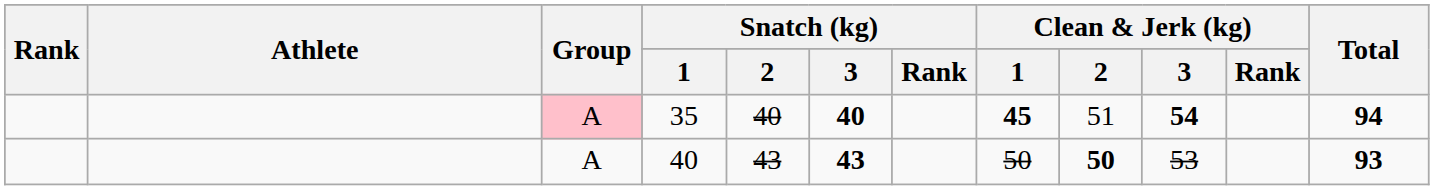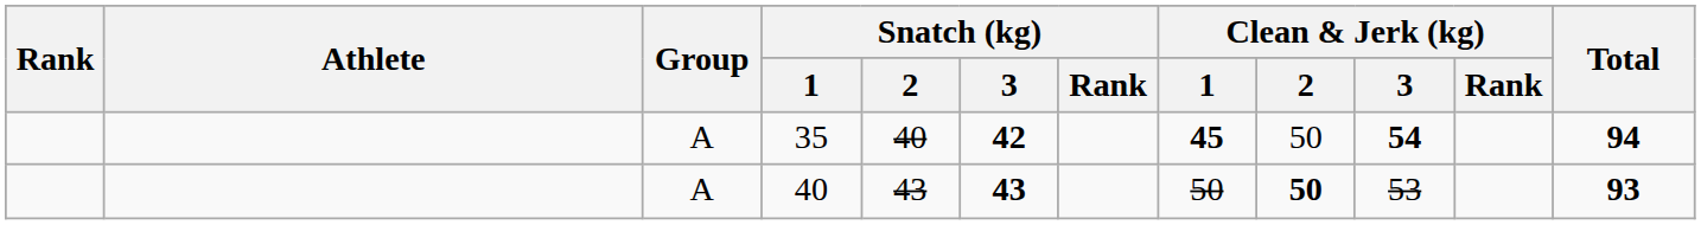 <table class = "wikitable" style="text-align:center;">
 <tr>
 <th rowspan=2 width=40>Rank</th>
 <th rowspan=2 width=250>Athlete</th>
 <th rowspan=2 width=50>Group</th>
 <th colspan=4>Snatch (kg)</th>
 <th colspan=4>Clean & Jerk (kg)</th>
 <th rowspan=2 width=60>Total</th>
 </tr>
 <tr>
 <th width=40>1</th>
 <th width=40>2</th>
 <th width=40>3</th>
 <th width=40>Rank</th>
 <th width=40>1</th>
 <th width=40>2</th>
 <th width=40>3</th>
 <th width=40>Rank</th>
 </tr>
 <tr>
 <td></td>
 <td align=left></td>
-<td style="background: pink;">A</td>
+<td>A</td>
 <td>35</td>
 <td><s>40</s></td>
-<td><strong>40</strong></td>
+<td><strong>42</strong></td>
 <td></td>
 <td><strong>45</strong></td>
-<td>51</td>
+<td>50</td>
 <td><strong>54</strong></td>
 <td></td>
 <td><strong>94</strong></td>
 </tr>
 <tr>
 <td></td>
 <td align=left></td>
 <td>A</td>
 <td>40</td>
 <td><s>43</s></td>
 <td><strong>43</strong></td>
 <td></td>
 <td><s>50</s></td>
 <td><strong>50</strong></td>
 <td><s>53</s></td>
 <td></td>
 <td><strong>93</strong></td>
 </tr>
 </table>
